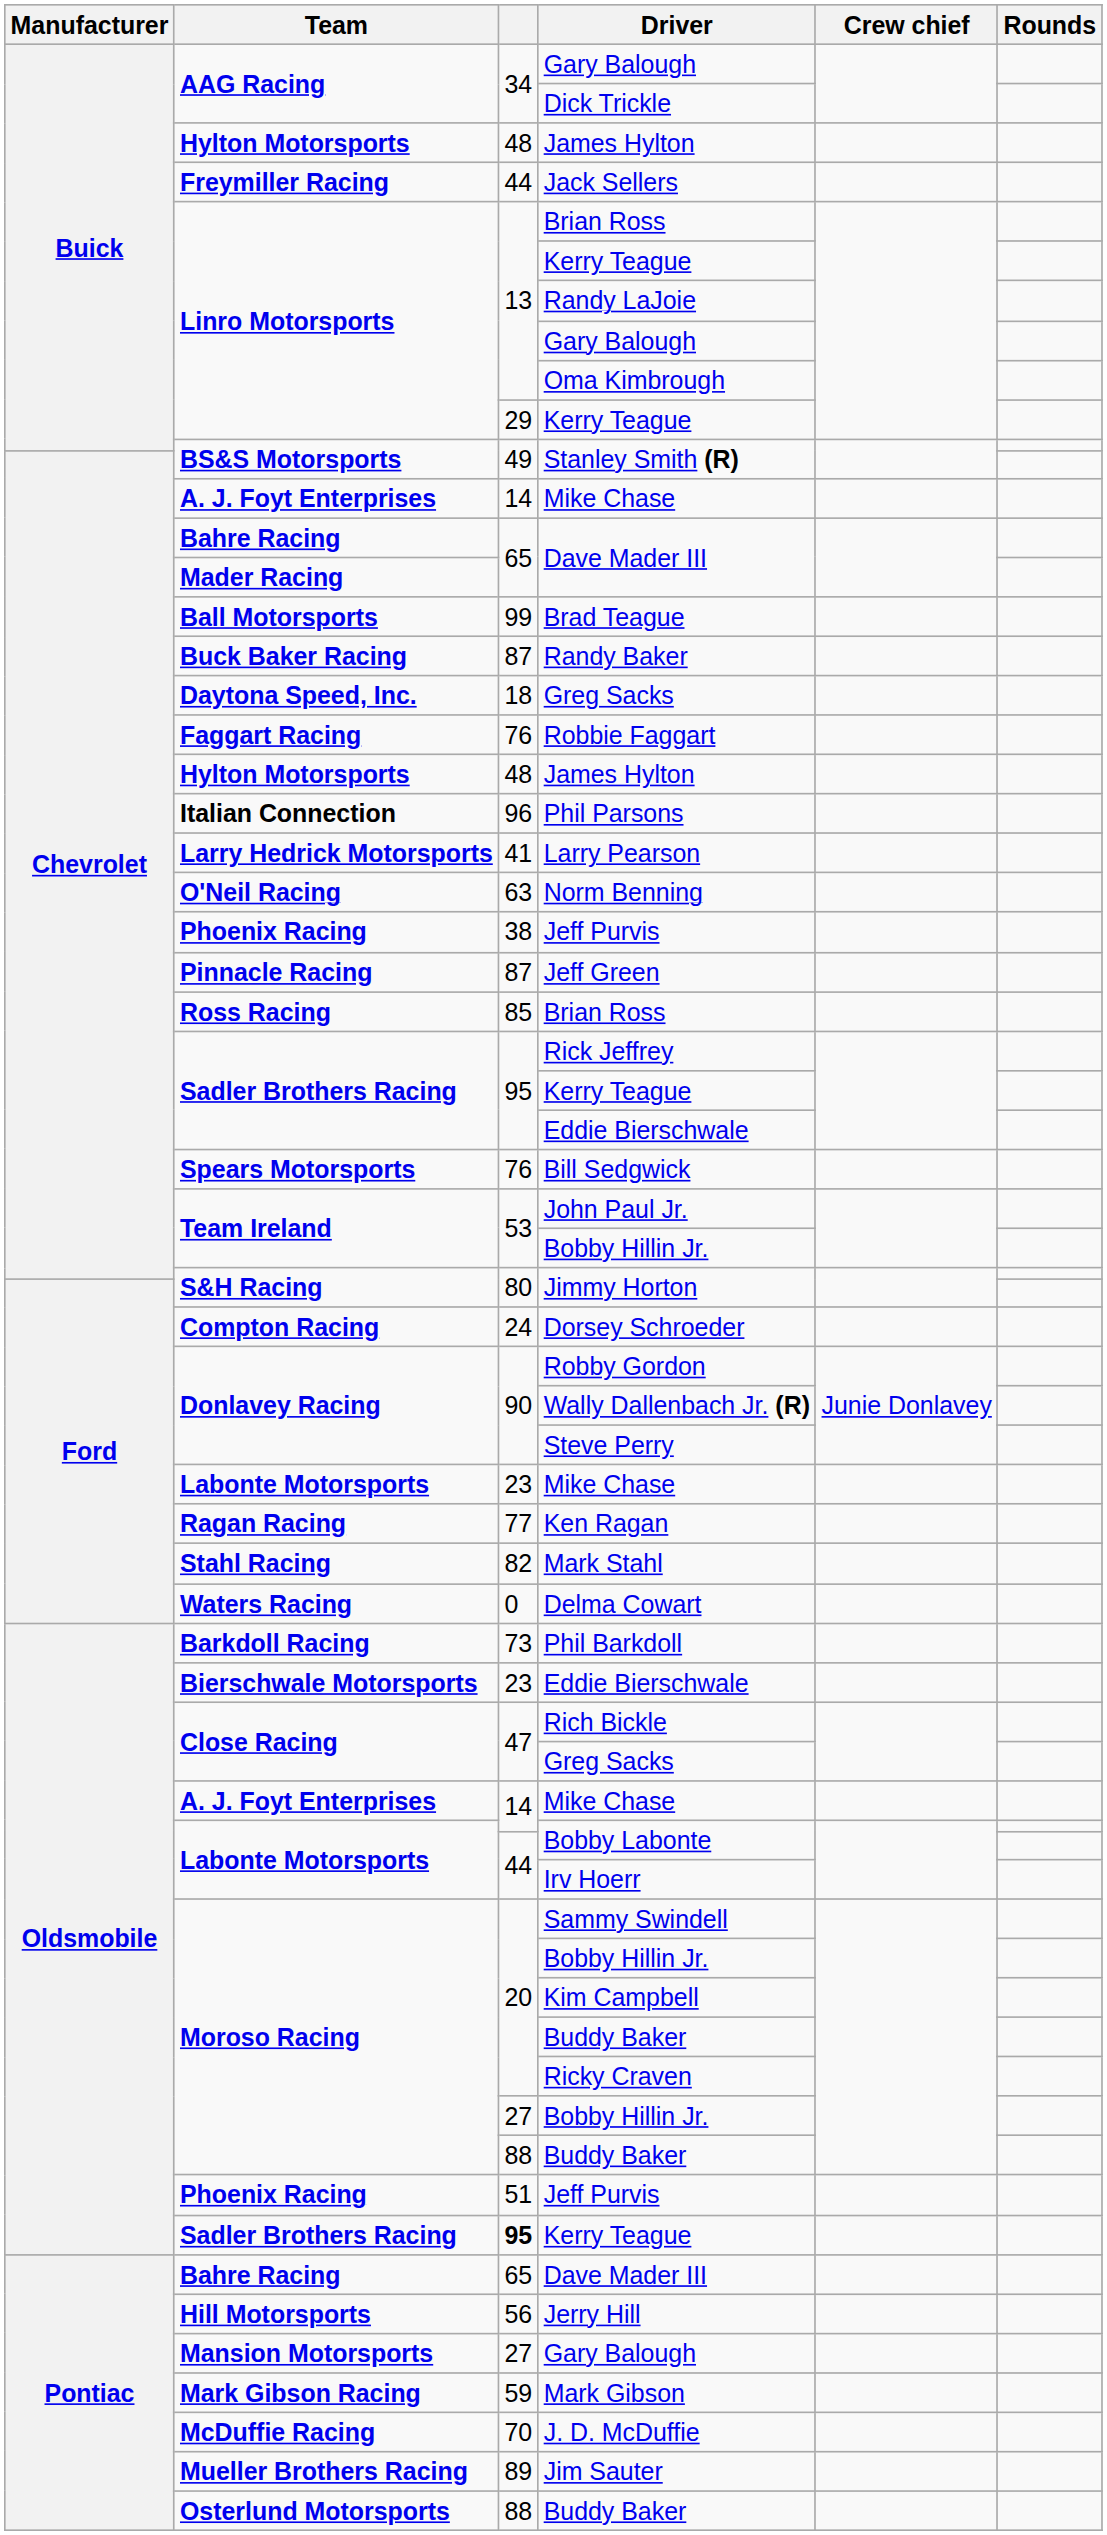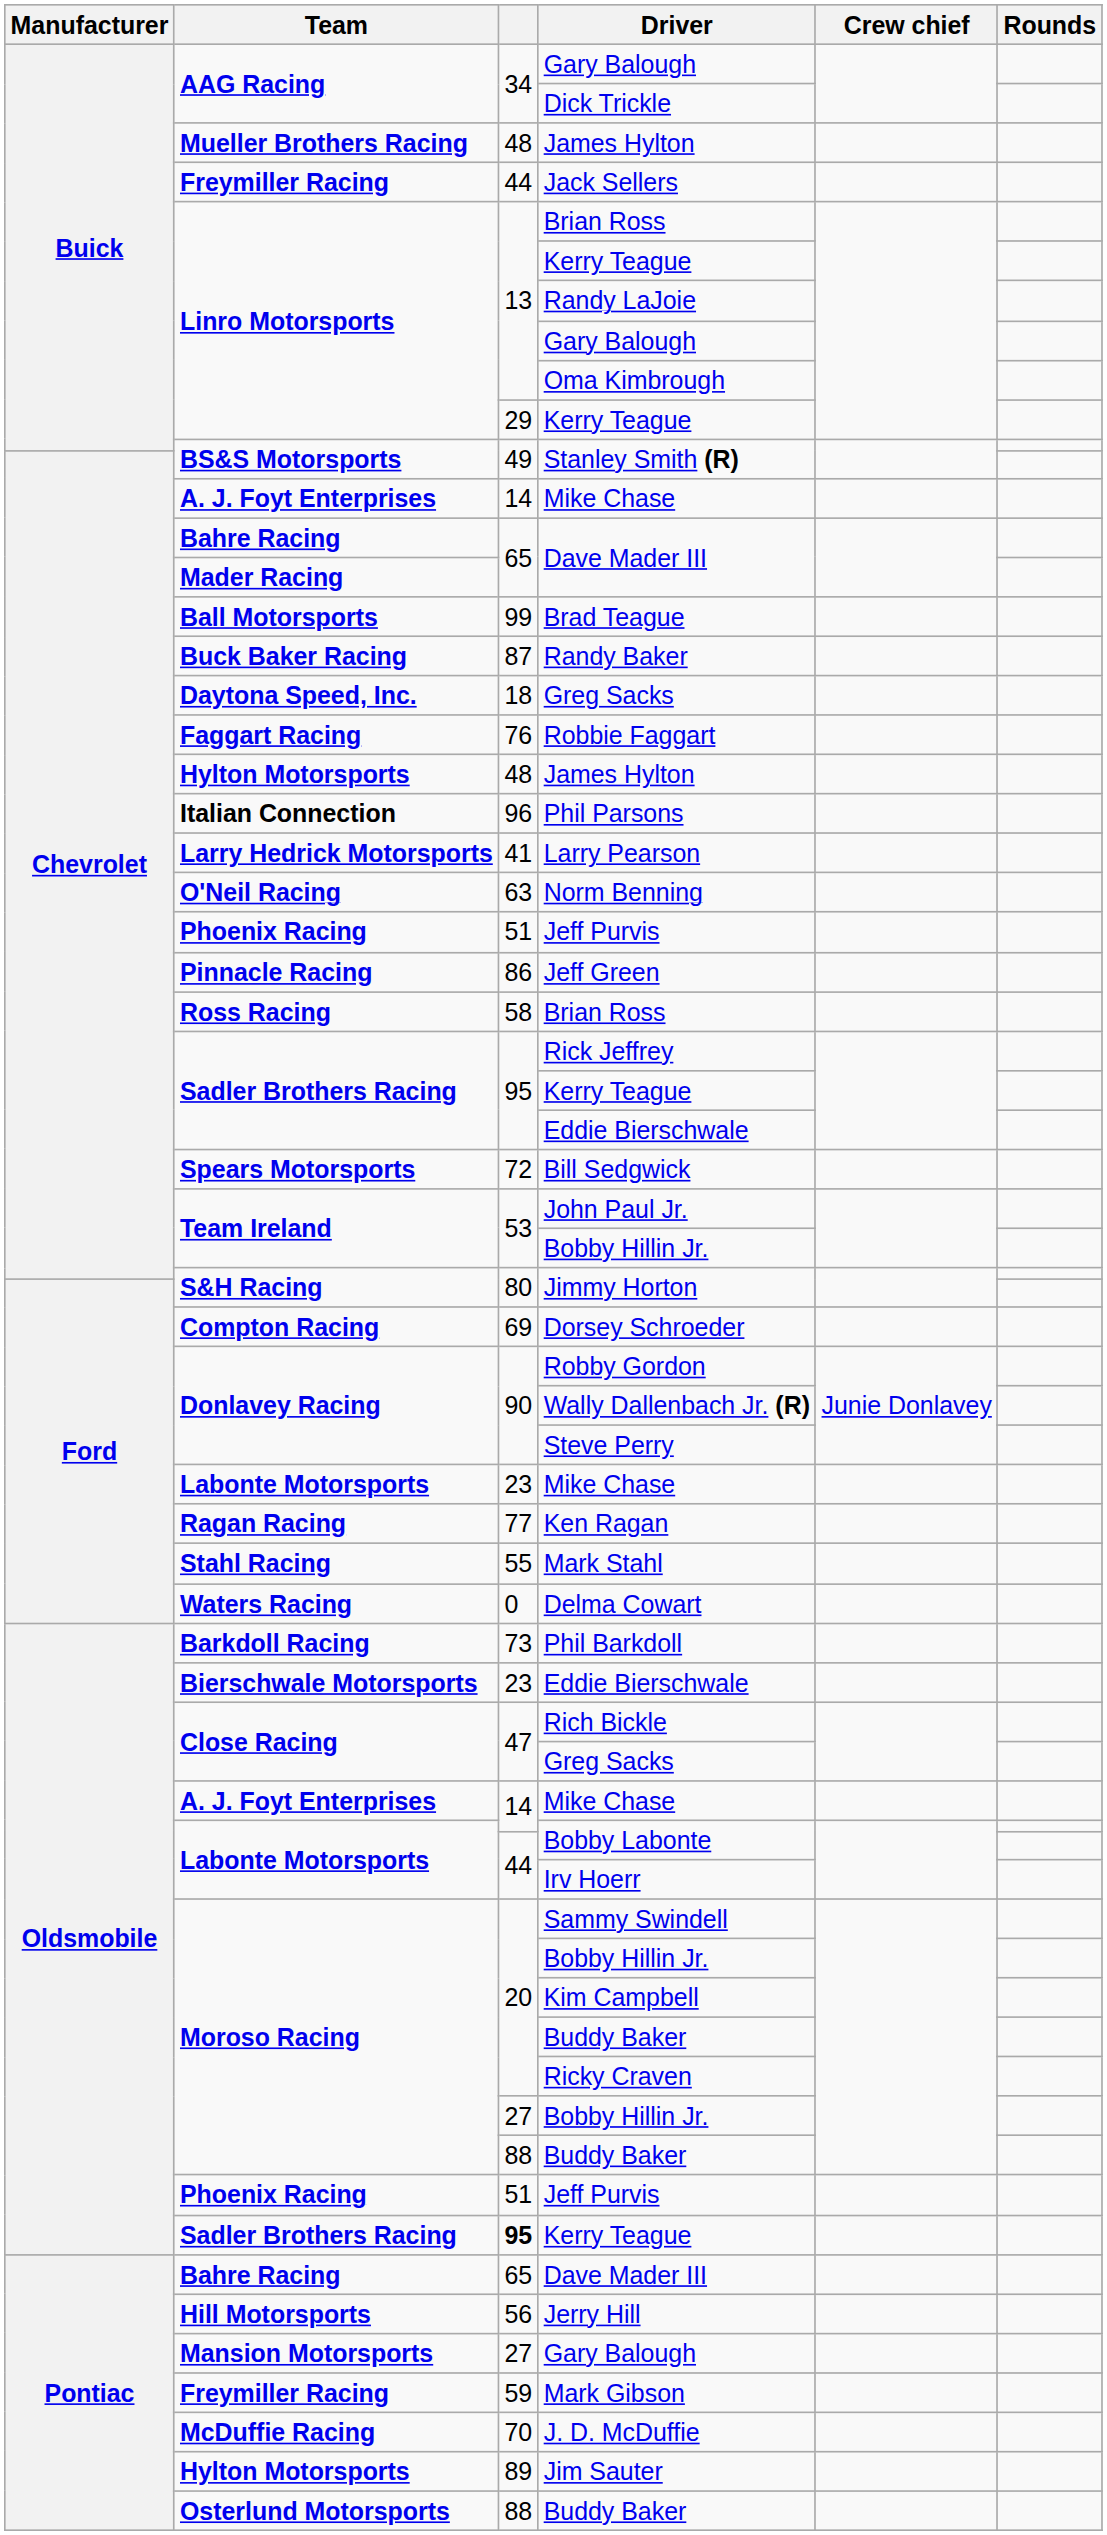 <table class="wikitable" style="font-size: 95%;">
 <tr>
 <th>Manufacturer</th>
 <th>Team</th>
 <th></th>
 <th>Driver</th>
 <th>Crew chief</th>
 <th>Rounds</th>
 </tr>
 <tr>
 <th rowspan=11><a href='#'>Buick</a></th>
 <td rowspan=2><strong><a href='#'>AAG Racing</a></strong></td>
 <td rowspan=2>34</td>
 <td><a href='#'>Gary Balough</a></td>
 <td rowspan=2></td>
 <td></td>
 </tr>
 <tr>
 <td><a href='#'>Dick Trickle</a></td>
 <td></td>
 </tr>
 <tr>
-<td><strong><a href='#'>Hylton Motorsports</a></strong></td>
+<td><strong><a href='#'>Mueller Brothers Racing</a></strong></td>
 <td>48</td>
 <td><a href='#'>James Hylton</a></td>
 <td></td>
 <td></td>
 </tr>
 <tr>
 <td><strong><a href='#'>Freymiller Racing</a></strong></td>
 <td>44</td>
 <td><a href='#'>Jack Sellers</a></td>
 <td></td>
 <td></td>
 </tr>
 <tr>
 <td rowspan=6><strong><a href='#'>Linro Motorsports</a></strong></td>
 <td rowspan=5>13</td>
 <td><a href='#'>Brian Ross</a></td>
 <td rowspan=6></td>
 <td></td>
 </tr>
 <tr>
 <td><a href='#'>Kerry Teague</a></td>
 <td></td>
 </tr>
 <tr>
 <td><a href='#'>Randy LaJoie</a></td>
 <td></td>
 </tr>
 <tr>
 <td><a href='#'>Gary Balough</a></td>
 <td></td>
 </tr>
 <tr>
 <td><a href='#'>Oma Kimbrough</a></td>
 <td></td>
 </tr>
 <tr>
 <td>29</td>
 <td><a href='#'>Kerry Teague</a></td>
 <td></td>
 </tr>
 <tr>
 <td rowspan=2><strong><a href='#'>BS&S Motorsports</a></strong></td>
 <td rowspan=2>49</td>
 <td rowspan=2><a href='#'>Stanley Smith</a> <strong>(R)</strong></td>
 <td rowspan=2></td>
 <td></td>
 </tr>
 <tr>
 <th rowspan=22><a href='#'>Chevrolet</a></th>
 <td></td>
 </tr>
 <tr>
 <td><strong><a href='#'>A. J. Foyt Enterprises</a></strong></td>
 <td>14</td>
 <td><a href='#'>Mike Chase</a></td>
 <td></td>
 <td></td>
 </tr>
 <tr>
 <td><strong><a href='#'>Bahre Racing</a></strong></td>
 <td rowspan=2>65</td>
 <td rowspan=2><a href='#'>Dave Mader III</a></td>
 <td rowspan=2></td>
 <td></td>
 </tr>
 <tr>
 <td><strong><a href='#'>Mader Racing</a></strong></td>
 <td></td>
 </tr>
 <tr>
 <td><strong><a href='#'>Ball Motorsports</a></strong></td>
 <td>99</td>
 <td><a href='#'>Brad Teague</a></td>
 <td></td>
 <td></td>
 </tr>
 <tr>
 <td><strong><a href='#'>Buck Baker Racing</a></strong></td>
 <td>87</td>
 <td><a href='#'>Randy Baker</a></td>
 <td></td>
 <td></td>
 </tr>
 <tr>
 <td><strong><a href='#'>Daytona Speed, Inc.</a></strong></td>
 <td>18</td>
 <td><a href='#'>Greg Sacks</a></td>
 <td></td>
 <td></td>
 </tr>
 <tr>
 <td><strong><a href='#'>Faggart Racing</a></strong></td>
 <td>76</td>
 <td><a href='#'>Robbie Faggart</a></td>
 <td></td>
 <td></td>
 </tr>
 <tr>
 <td><strong><a href='#'>Hylton Motorsports</a></strong></td>
 <td>48</td>
 <td><a href='#'>James Hylton</a></td>
 <td></td>
 <td></td>
 </tr>
 <tr>
 <td><strong>Italian Connection</strong></td>
 <td>96</td>
 <td><a href='#'>Phil Parsons</a></td>
 <td></td>
 <td></td>
 </tr>
 <tr>
 <td><strong><a href='#'>Larry Hedrick Motorsports</a></strong></td>
 <td>41</td>
 <td><a href='#'>Larry Pearson</a></td>
 <td></td>
 <td></td>
 </tr>
 <tr>
 <td><strong><a href='#'>O'Neil Racing</a></strong></td>
 <td>63</td>
 <td><a href='#'>Norm Benning</a></td>
 <td></td>
 <td></td>
 </tr>
 <tr>
 <td><strong><a href='#'>Phoenix Racing</a></strong></td>
-<td>38</td>
+<td>51</td>
 <td><a href='#'>Jeff Purvis</a></td>
 <td></td>
 <td></td>
 </tr>
 <tr>
 <td><strong><a href='#'>Pinnacle Racing</a></strong></td>
-<td>87</td>
+<td>86</td>
 <td><a href='#'>Jeff Green</a></td>
 <td></td>
 <td></td>
 </tr>
 <tr>
 <td><strong><a href='#'>Ross Racing</a></strong></td>
-<td>85</td>
+<td>58</td>
 <td><a href='#'>Brian Ross</a></td>
 <td></td>
 <td></td>
 </tr>
 <tr>
 <td rowspan=3><strong><a href='#'>Sadler Brothers Racing</a></strong></td>
 <td rowspan=3>95</td>
 <td><a href='#'>Rick Jeffrey</a></td>
 <td rowspan=3></td>
 <td></td>
 </tr>
 <tr>
 <td><a href='#'>Kerry Teague</a></td>
 <td></td>
 </tr>
 <tr>
 <td><a href='#'>Eddie Bierschwale</a></td>
 <td></td>
 </tr>
 <tr>
 <td><strong><a href='#'>Spears Motorsports</a></strong></td>
-<td>76</td>
+<td>72</td>
 <td><a href='#'>Bill Sedgwick</a></td>
 <td></td>
 <td></td>
 </tr>
 <tr>
 <td rowspan=2><strong><a href='#'>Team Ireland</a></strong></td>
 <td rowspan=2>53</td>
 <td><a href='#'>John Paul Jr.</a></td>
 <td rowspan=2></td>
 <td></td>
 </tr>
 <tr>
 <td><a href='#'>Bobby Hillin Jr.</a></td>
 <td></td>
 </tr>
 <tr>
 <td rowspan=2><strong><a href='#'>S&H Racing</a></strong></td>
 <td rowspan=2>80</td>
 <td rowspan=2><a href='#'>Jimmy Horton</a></td>
 <td rowspan=2></td>
 <td></td>
 </tr>
 <tr>
 <th rowspan=9><a href='#'>Ford</a></th>
 <td></td>
 </tr>
 <tr>
 <td><strong><a href='#'>Compton Racing</a></strong></td>
-<td>24</td>
+<td>69</td>
 <td><a href='#'>Dorsey Schroeder</a></td>
 <td></td>
 <td></td>
 </tr>
 <tr>
 <td rowspan=3><strong><a href='#'>Donlavey Racing</a></strong></td>
 <td rowspan=3>90</td>
 <td><a href='#'>Robby Gordon</a></td>
 <td rowspan=3><a href='#'>Junie Donlavey</a></td>
 <td></td>
 </tr>
 <tr>
 <td><a href='#'>Wally Dallenbach Jr.</a> <strong>(R)</strong></td>
 <td></td>
 </tr>
 <tr>
 <td><a href='#'>Steve Perry</a></td>
 <td></td>
 </tr>
 <tr>
 <td><strong><a href='#'>Labonte Motorsports</a></strong></td>
 <td>23</td>
 <td><a href='#'>Mike Chase</a></td>
 <td></td>
 <td></td>
 </tr>
 <tr>
 <td><strong><a href='#'>Ragan Racing</a></strong></td>
 <td>77</td>
 <td><a href='#'>Ken Ragan</a></td>
 <td></td>
 <td></td>
 </tr>
 <tr>
 <td><strong><a href='#'>Stahl Racing</a></strong></td>
-<td>82</td>
+<td>55</td>
 <td><a href='#'>Mark Stahl</a></td>
 <td></td>
 <td></td>
 </tr>
 <tr>
 <td><strong><a href='#'>Waters Racing</a></strong></td>
 <td>0</td>
 <td><a href='#'>Delma Cowart</a></td>
 <td></td>
 <td></td>
 </tr>
 <tr>
 <th rowspan=17><a href='#'>Oldsmobile</a></th>
 <td><strong><a href='#'>Barkdoll Racing</a></strong></td>
 <td>73</td>
 <td><a href='#'>Phil Barkdoll</a></td>
 <td></td>
 <td></td>
 </tr>
 <tr>
 <td><strong><a href='#'>Bierschwale Motorsports</a></strong></td>
 <td>23</td>
 <td><a href='#'>Eddie Bierschwale</a></td>
 <td></td>
 <td></td>
 </tr>
 <tr>
 <td rowspan=2><strong><a href='#'>Close Racing</a></strong></td>
 <td rowspan=2>47</td>
 <td><a href='#'>Rich Bickle</a></td>
 <td rowspan=2></td>
 <td></td>
 </tr>
 <tr>
 <td><a href='#'>Greg Sacks</a></td>
 <td></td>
 </tr>
 <tr>
 <td><strong><a href='#'>A. J. Foyt Enterprises</a></strong></td>
 <td rowspan=2>14</td>
 <td><a href='#'>Mike Chase</a></td>
 <td></td>
 <td></td>
 </tr>
 <tr>
 <td rowspan=3><strong><a href='#'>Labonte Motorsports</a></strong></td>
 <td rowspan=2><a href='#'>Bobby Labonte</a></td>
 <td rowspan=3></td>
 <td></td>
 </tr>
 <tr>
 <td rowspan=2>44</td>
 <td></td>
 </tr>
 <tr>
 <td><a href='#'>Irv Hoerr</a></td>
 <td></td>
 </tr>
 <tr>
 <td rowspan=7><strong><a href='#'>Moroso Racing</a></strong></td>
 <td rowspan=5>20</td>
 <td><a href='#'>Sammy Swindell</a></td>
 <td rowspan=7></td>
 <td></td>
 </tr>
 <tr>
 <td><a href='#'>Bobby Hillin Jr.</a></td>
 <td></td>
 </tr>
 <tr>
 <td><a href='#'>Kim Campbell</a></td>
 <td></td>
 </tr>
 <tr>
 <td><a href='#'>Buddy Baker</a></td>
 <td></td>
 </tr>
 <tr>
 <td><a href='#'>Ricky Craven</a></td>
 <td></td>
 </tr>
 <tr>
 <td>27</td>
 <td><a href='#'>Bobby Hillin Jr.</a></td>
 <td></td>
 </tr>
 <tr>
 <td>88</td>
 <td><a href='#'>Buddy Baker</a></td>
 <td></td>
 </tr>
 <tr>
 <td><strong><a href='#'>Phoenix Racing</a></strong></td>
 <td>51</td>
 <td><a href='#'>Jeff Purvis</a></td>
 <td></td>
 <td></td>
 </tr>
 <tr>
 <td><strong><a href='#'>Sadler Brothers Racing</a></strong></td>
 <td><strong>95</strong></td>
 <td><a href='#'>Kerry Teague</a></td>
 <td></td>
 <td></td>
 </tr>
 <tr>
 <th rowspan=7><a href='#'>Pontiac</a></th>
 <td><strong><a href='#'>Bahre Racing</a></strong></td>
 <td>65</td>
 <td><a href='#'>Dave Mader III</a></td>
 <td></td>
 <td></td>
 </tr>
 <tr>
 <td><strong><a href='#'>Hill Motorsports</a></strong></td>
 <td>56</td>
 <td><a href='#'>Jerry Hill</a></td>
 <td></td>
 <td></td>
 </tr>
 <tr>
 <td><strong><a href='#'>Mansion Motorsports</a></strong></td>
 <td>27</td>
 <td><a href='#'>Gary Balough</a></td>
 <td></td>
 <td></td>
 </tr>
 <tr>
-<td><strong><a href='#'>Mark Gibson Racing</a></strong></td>
+<td><strong><a href='#'>Freymiller Racing</a></strong></td>
 <td>59</td>
 <td><a href='#'>Mark Gibson</a></td>
 <td></td>
 <td></td>
 </tr>
 <tr>
 <td><strong><a href='#'>McDuffie Racing</a></strong></td>
 <td>70</td>
 <td><a href='#'>J. D. McDuffie</a></td>
 <td></td>
 <td></td>
 </tr>
 <tr>
-<td><strong><a href='#'>Mueller Brothers Racing</a></strong></td>
+<td><strong><a href='#'>Hylton Motorsports</a></strong></td>
 <td>89</td>
 <td><a href='#'>Jim Sauter</a></td>
 <td></td>
 <td></td>
 </tr>
 <tr>
 <td><strong><a href='#'>Osterlund Motorsports</a></strong></td>
 <td>88</td>
 <td><a href='#'>Buddy Baker</a></td>
 <td></td>
 <td></td>
 </tr>
 <tr>
 </tr>
 </table>
